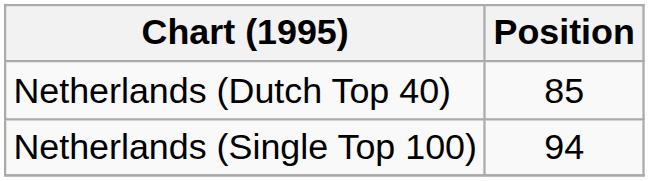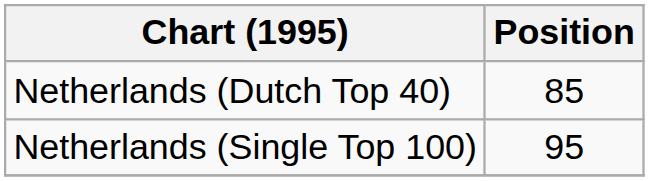 <table class="wikitable sortable">
 <tr>
 <th>Chart (1995)</th>
 <th>Position</th>
 </tr>
 <tr>
 <td>Netherlands (Dutch Top 40)</td>
 <td align="center">85</td>
 </tr>
 <tr>
 <td>Netherlands (Single Top 100)</td>
-<td align="center">94</td>
+<td align="center">95</td>
 </tr>
 <tr>
 </tr>
 </table>
